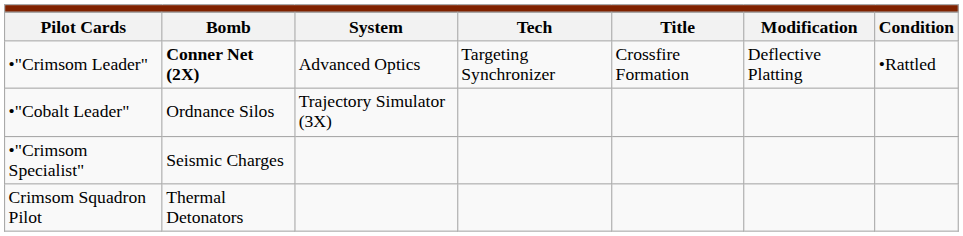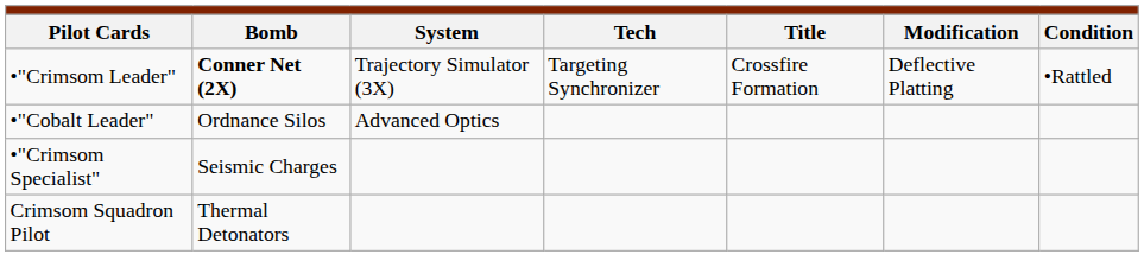 <table class="wikitable sortable">
 <tr style="background:#802200;">
 <td colspan="8"></td>
 </tr>
 <tr style="background:#f0f0f0;">
 </tr>
 <tr>
 <th>Pilot Cards</th>
 <th>Bomb</th>
 <th>System</th>
 <th>Tech</th>
 <th>Title</th>
 <th>Modification</th>
 <th>Condition</th>
 </tr>
 <tr>
 <td>•"Crimsom Leader"</td>
 <td><strong>Conner Net (2X)</strong></td>
-<td>Advanced Optics</td>
+<td>Trajectory Simulator (3X)</td>
 <td>Targeting Synchronizer</td>
 <td>Crossfire Formation</td>
 <td>Deflective Platting</td>
 <td>•Rattled</td>
 </tr>
 <tr>
 <td>•"Cobalt Leader"</td>
 <td>Ordnance Silos</td>
-<td>Trajectory Simulator (3X)</td>
+<td>Advanced Optics</td>
 <td></td>
 <td></td>
 <td></td>
 <td></td>
 </tr>
 <tr>
 <td>•"Crimsom Specialist"</td>
 <td>Seismic Charges</td>
 <td></td>
 <td></td>
 <td></td>
 <td></td>
 <td></td>
 </tr>
 <tr>
 <td>Crimsom Squadron Pilot</td>
 <td>Thermal Detonators</td>
 <td></td>
 <td></td>
 <td></td>
 <td></td>
 <td></td>
 </tr>
 </table>
